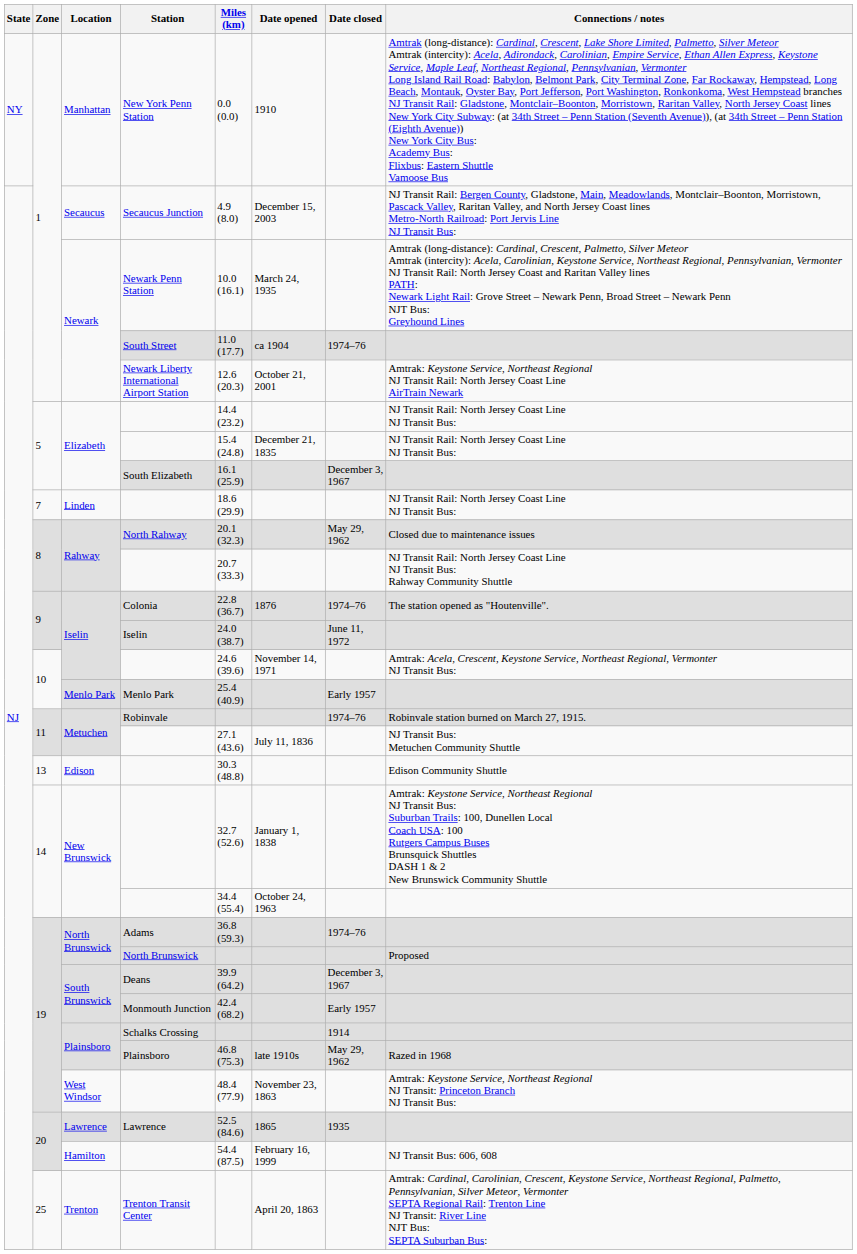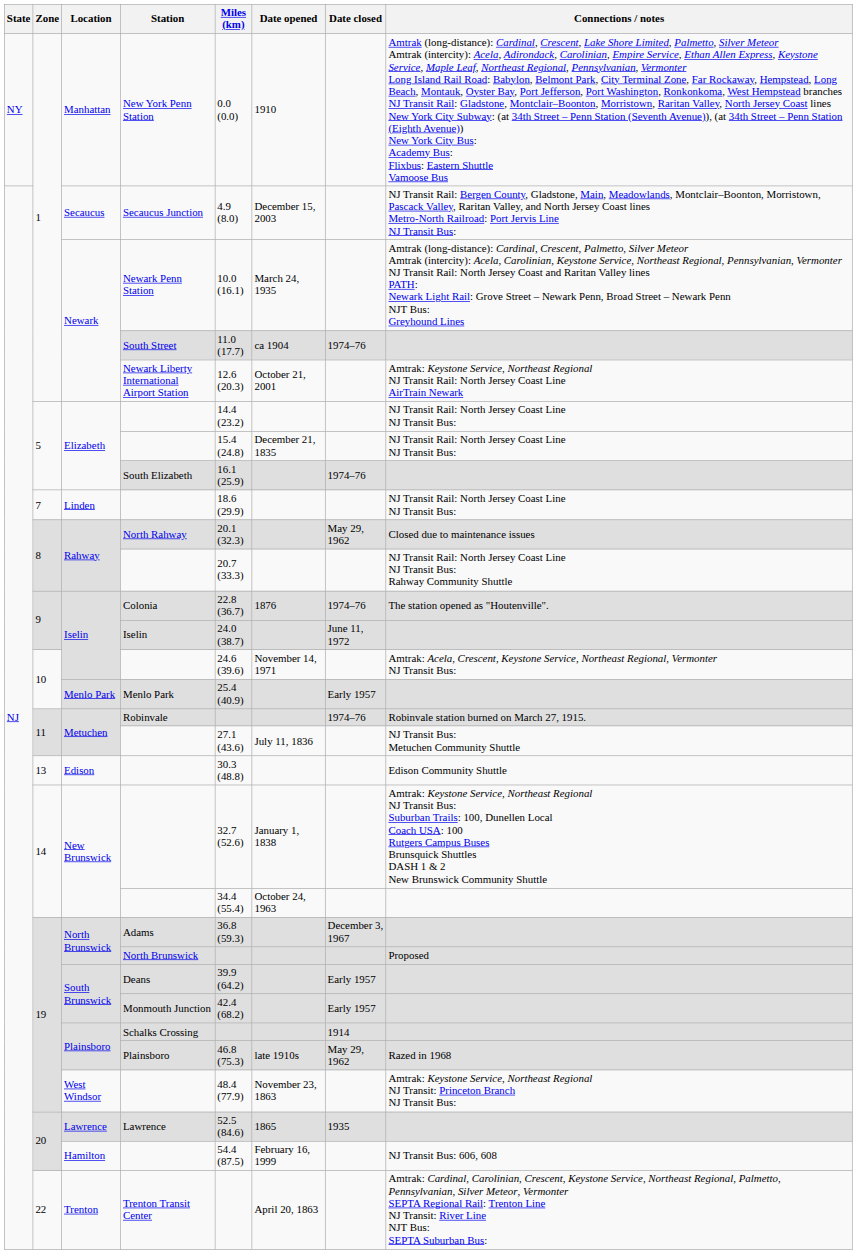 <table class="wikitable">
 <tr>
 <th>State</th>
 <th>Zone<br></th>
 <th>Location</th>
 <th>Station</th>
 <th><a href='#'>Miles (km)</a></th>
 <th>Date opened</th>
 <th>Date closed</th>
 <th width="55%">Connections / notes</th>
 </tr>
 <tr>
 <td><a href='#'>NY</a></td>
 <td rowspan=5>1</td>
 <td><a href='#'>Manhattan</a></td>
 <td><a href='#'>New York Penn Station</a> </td>
 <td>0.0 (0.0)</td>
 <td>1910</td>
 <td></td>
 <td> <a href='#'>Amtrak</a> (long-distance): <em><a href='#'>Cardinal</a></em>, <em><a href='#'>Crescent</a></em>, <em><a href='#'>Lake Shore Limited</a></em>, <em><a href='#'>Palmetto</a></em>, <em><a href='#'>Silver Meteor</a></em><br> Amtrak (intercity): <em><a href='#'>Acela</a></em>, <em><a href='#'>Adirondack</a></em>, <em><a href='#'>Carolinian</a></em>, <em><a href='#'>Empire Service</a></em>, <em><a href='#'>Ethan Allen Express</a></em>, <em><a href='#'>Keystone Service</a></em>, <em><a href='#'>Maple Leaf</a></em>, <em><a href='#'>Northeast Regional</a></em>, <em><a href='#'>Pennsylvanian</a></em>, <em><a href='#'>Vermonter</a></em><br> <a href='#'>Long Island Rail Road</a>: <a href='#'>Babylon</a>, <a href='#'>Belmont Park</a>, <a href='#'>City Terminal Zone</a>, <a href='#'>Far Rockaway</a>, <a href='#'>Hempstead</a>, <a href='#'>Long Beach</a>, <a href='#'>Montauk</a>, <a href='#'>Oyster Bay</a>, <a href='#'>Port Jefferson</a>, <a href='#'>Port Washington</a>, <a href='#'>Ronkonkoma</a>, <a href='#'>West Hempstead</a> branches<br> <a href='#'>NJ Transit Rail</a>: <a href='#'>Gladstone</a>, <a href='#'>Montclair–Boonton</a>, <a href='#'>Morristown</a>, <a href='#'>Raritan Valley</a>, <a href='#'>North Jersey Coast</a> lines<br> <a href='#'>New York City Subway</a>:  (at <a href='#'>34th Street – Penn Station (Seventh Avenue)</a>),  (at <a href='#'>34th Street – Penn Station (Eighth Avenue)</a>)<br> <a href='#'>New York City Bus</a>: <br> <a href='#'>Academy Bus</a>: <br> <a href='#'>Flixbus</a>: <a href='#'>Eastern Shuttle</a><br> <a href='#'>Vamoose Bus</a></td>
 </tr>
 <tr>
 <td rowspan="29"><a href='#'>NJ</a></td>
 <td><a href='#'>Secaucus</a></td>
 <td><a href='#'>Secaucus Junction</a> </td>
 <td>4.9 (8.0)</td>
 <td>December 15, 2003</td>
 <td></td>
 <td> NJ Transit Rail: <a href='#'>Bergen County</a>, Gladstone, <a href='#'>Main</a>, <a href='#'>Meadowlands</a>, Montclair–Boonton, Morristown, <a href='#'>Pascack Valley</a>, Raritan Valley, and North Jersey Coast lines<br> <a href='#'>Metro-North Railroad</a>: <a href='#'>Port Jervis Line</a><br> <a href='#'>NJ Transit Bus</a>: </td>
 </tr>
 <tr>
 <td rowspan=3><a href='#'>Newark</a></td>
 <td><a href='#'>Newark Penn Station</a> </td>
 <td>10.0 (16.1)</td>
 <td>March 24, 1935</td>
 <td></td>
 <td> Amtrak (long-distance): <em>Cardinal</em>, <em>Crescent</em>, <em>Palmetto</em>, <em>Silver Meteor</em><br> Amtrak (intercity): <em>Acela</em>, <em>Carolinian</em>, <em>Keystone Service</em>, <em>Northeast Regional</em>, <em>Pennsylvanian</em>, <em>Vermonter</em><br> NJ Transit Rail: North Jersey Coast and Raritan Valley lines<br> <a href='#'>PATH</a>: <br> <a href='#'>Newark Light Rail</a>: Grove Street – Newark Penn, Broad Street – Newark Penn<br> NJT Bus: <br> <a href='#'>Greyhound Lines</a></td>
 </tr>
 <tr bgcolor=dfdfdf>
 <td><a href='#'>South Street</a></td>
 <td>11.0 (17.7)</td>
 <td>ca 1904</td>
 <td>1974–76</td>
 <td></td>
 </tr>
 <tr>
 <td><a href='#'>Newark Liberty International Airport Station</a>  </td>
 <td>12.6 (20.3)</td>
 <td>October 21, 2001</td>
 <td></td>
 <td> Amtrak: <em>Keystone Service</em>, <em>Northeast Regional</em><br> NJ Transit Rail: North Jersey Coast Line<br> <a href='#'>AirTrain Newark</a></td>
 </tr>
 <tr>
 <td rowspan=3>5</td>
 <td rowspan=3><a href='#'>Elizabeth</a></td>
 <td> </td>
 <td>14.4 (23.2)</td>
 <td></td>
 <td></td>
 <td> NJ Transit Rail: North Jersey Coast Line<br> NJ Transit Bus: </td>
 </tr>
 <tr>
 <td> </td>
 <td>15.4 (24.8)</td>
 <td>December 21, 1835</td>
 <td></td>
 <td> NJ Transit Rail: North Jersey Coast Line<br> NJ Transit Bus: <br></td>
 </tr>
 <tr bgcolor=dfdfdf>
 <td>South Elizabeth</td>
 <td>16.1 (25.9)</td>
 <td></td>
-<td>December 3, 1967</td>
+<td>1974–76</td>
 <td></td>
 </tr>
 <tr>
 <td>7</td>
 <td><a href='#'>Linden</a></td>
 <td> </td>
 <td>18.6 (29.9)</td>
 <td></td>
 <td></td>
 <td> NJ Transit Rail: North Jersey Coast Line<br> NJ Transit Bus: </td>
 </tr>
 <tr bgcolor="dfdfdf">
 <td rowspan="2">8</td>
 <td rowspan="2"><a href='#'>Rahway</a></td>
 <td><a href='#'>North Rahway</a></td>
 <td>20.1 (32.3)</td>
 <td></td>
 <td>May 29, 1962</td>
 <td>Closed due to maintenance issues</td>
 </tr>
 <tr>
 <td> </td>
 <td>20.7 (33.3)</td>
 <td></td>
 <td></td>
 <td> NJ Transit Rail: North Jersey Coast Line<br> NJ Transit Bus: <br> Rahway Community Shuttle</td>
 </tr>
 <tr bgcolor="dfdfdf">
 <td rowspan="2">9</td>
 <td rowspan="3"><a href='#'>Iselin</a></td>
 <td>Colonia</td>
 <td>22.8 (36.7)</td>
 <td>1876</td>
 <td>1974–76</td>
 <td>The station opened as "Houtenville".</td>
 </tr>
 <tr bgcolor=dfdfdf>
 <td>Iselin</td>
 <td>24.0 (38.7)</td>
 <td></td>
 <td>June 11, 1972</td>
 <td></td>
 </tr>
 <tr>
 <td rowspan=2>10</td>
 <td> </td>
 <td>24.6 (39.6)</td>
 <td>November 14, 1971</td>
 <td></td>
 <td> Amtrak: <em>Acela</em>, <em>Crescent</em>, <em>Keystone Service</em>, <em>Northeast Regional</em>, <em>Vermonter</em><br> NJ Transit Bus: </td>
 </tr>
 <tr bgcolor=dfdfdf>
 <td><a href='#'>Menlo Park</a></td>
 <td>Menlo Park</td>
 <td>25.4 (40.9)</td>
 <td></td>
 <td>Early 1957</td>
 <td></td>
 </tr>
 <tr bgcolor="dfdfdf">
 <td rowspan="2">11</td>
 <td rowspan="2"><a href='#'>Metuchen</a></td>
 <td>Robinvale</td>
 <td></td>
 <td></td>
 <td>1974–76</td>
 <td>Robinvale station burned on March 27, 1915.</td>
 </tr>
 <tr>
 <td> </td>
 <td>27.1 (43.6)</td>
 <td>July 11, 1836</td>
 <td></td>
 <td> NJ Transit Bus: <br> Metuchen Community Shuttle</td>
 </tr>
 <tr>
 <td>13</td>
 <td><a href='#'>Edison</a></td>
 <td> </td>
 <td>30.3 (48.8)</td>
 <td></td>
 <td></td>
 <td> Edison Community Shuttle</td>
 </tr>
 <tr>
 <td rowspan=2>14</td>
 <td rowspan=2><a href='#'>New Brunswick</a></td>
 <td> </td>
 <td>32.7 (52.6)</td>
 <td>January 1, 1838</td>
 <td></td>
 <td> Amtrak: <em>Keystone Service</em>, <em>Northeast Regional</em><br> NJ Transit Bus: <br> <a href='#'>Suburban Trails</a>: 100, Dunellen Local<br> <a href='#'>Coach USA</a>: 100<br> <a href='#'>Rutgers Campus Buses</a><br> Brunsquick Shuttles<br> DASH 1 & 2<br> New Brunswick Community Shuttle</td>
 </tr>
 <tr>
 <td></td>
 <td>34.4 (55.4)</td>
 <td>October 24, 1963</td>
 <td></td>
 <td></td>
 </tr>
 <tr bgcolor="dfdfdf">
 <td rowspan="7">19</td>
 <td rowspan="2"><a href='#'>North Brunswick</a></td>
 <td>Adams</td>
 <td>36.8 (59.3)</td>
 <td></td>
-<td>1974–76</td>
+<td>December 3, 1967</td>
 <td></td>
 </tr>
 <tr bgcolor="dfdfdf">
 <td><a href='#'>North Brunswick</a></td>
 <td></td>
 <td></td>
 <td></td>
 <td>Proposed</td>
 </tr>
 <tr bgcolor=dfdfdf>
 <td rowspan=2><a href='#'>South Brunswick</a></td>
 <td>Deans</td>
 <td>39.9 (64.2)</td>
 <td></td>
-<td>December 3, 1967</td>
+<td>Early 1957</td>
 <td></td>
 </tr>
 <tr bgcolor=dfdfdf>
 <td>Monmouth Junction</td>
 <td>42.4 (68.2)</td>
 <td></td>
 <td>Early 1957</td>
 <td></td>
 </tr>
 <tr bgcolor=dfdfdf>
 <td rowspan=2><a href='#'>Plainsboro</a></td>
 <td>Schalks Crossing</td>
 <td></td>
 <td></td>
 <td>1914</td>
 <td></td>
 </tr>
 <tr bgcolor=dfdfdf>
 <td>Plainsboro</td>
 <td>46.8 (75.3)</td>
 <td>late 1910s</td>
 <td>May 29, 1962</td>
 <td>Razed in 1968</td>
 </tr>
 <tr>
 <td><a href='#'>West Windsor</a></td>
 <td> </td>
 <td>48.4 (77.9)</td>
 <td>November 23, 1863</td>
 <td></td>
 <td> Amtrak: <em>Keystone Service</em>, <em>Northeast Regional</em><br> NJ Transit: <a href='#'>Princeton Branch</a><br> NJ Transit Bus: </td>
 </tr>
 <tr bgcolor="dfdfdf">
 <td rowspan="2">20</td>
 <td><a href='#'>Lawrence</a></td>
 <td>Lawrence</td>
 <td>52.5 (84.6)</td>
 <td>1865</td>
 <td>1935</td>
 <td></td>
 </tr>
 <tr>
 <td><a href='#'>Hamilton</a></td>
 <td> </td>
 <td>54.4 (87.5)</td>
 <td>February 16, 1999</td>
 <td></td>
 <td> NJ Transit Bus: 606, 608</td>
 </tr>
 <tr>
-<td>25</td>
+<td>22</td>
 <td><a href='#'>Trenton</a></td>
 <td><a href='#'>Trenton Transit Center</a> </td>
 <td></td>
 <td>April 20, 1863</td>
 <td></td>
 <td> Amtrak: <em>Cardinal</em>, <em>Carolinian</em>, <em>Crescent</em>, <em>Keystone Service</em>, <em>Northeast Regional</em>, <em>Palmetto</em>, <em>Pennsylvanian</em>, <em>Silver Meteor</em>, <em>Vermonter</em><br> <a href='#'>SEPTA Regional Rail</a>: <a href='#'>Trenton Line</a><br> NJ Transit: <a href='#'>River Line</a><br> NJT Bus: <br> <a href='#'>SEPTA Suburban Bus</a>: </td>
 </tr>
 </table>
